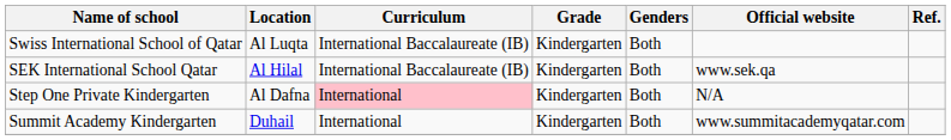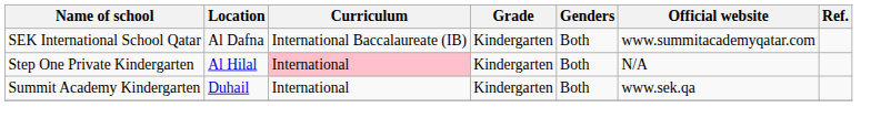 <table class="wikitable">
 <tr>
 <th>Name of school</th>
 <th>Location</th>
 <th>Curriculum</th>
 <th>Grade</th>
 <th>Genders</th>
 <th>Official website</th>
 <th>Ref.</th>
 </tr>
 <tr>
-<td>Swiss International School of Qatar</td>
-<td>Al Luqta</td>
+<td>SEK International School Qatar</td>
+<td>Al Dafna</td>
 <td>International Baccalaureate (IB)</td>
 <td>Kindergarten</td>
 <td>Both</td>
-<td></td>
-<td></td>
-</tr>
-<tr>
-<td>SEK International School Qatar</td>
-<td><a href='#'>Al Hilal</a></td>
-<td>International Baccalaureate (IB)</td>
-<td>Kindergarten</td>
-<td>Both</td>
-<td>www.sek.qa</td>
+<td>www.summitacademyqatar.com</td>
 <td></td>
 </tr>
 <tr>
 <td>Step One Private Kindergarten</td>
-<td>Al Dafna</td>
+<td><a href='#'>Al Hilal</a></td>
 <td style="background: pink;">International</td>
 <td>Kindergarten</td>
 <td>Both</td>
 <td>N/A</td>
 <td></td>
 </tr>
 <tr>
 <td>Summit Academy Kindergarten</td>
 <td><a href='#'>Duhail</a></td>
 <td>International</td>
 <td>Kindergarten</td>
 <td>Both</td>
-<td>www.summitacademyqatar.com</td>
+<td>www.sek.qa</td>
 <td></td>
 </tr>
 <tr>
 </tr>
 </table>
